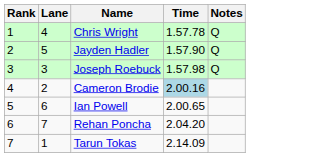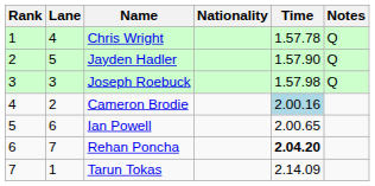 <table class="wikitable">
 <tr>
 <th>Rank</th>
 <th>Lane</th>
 <th>Name</th>
+<th>Nationality</th>
 <th>Time</th>
 <th>Notes</th>
 </tr>
 <tr>
 <td style="background:#cfc;">1</td>
 <td style="background:#cfc;">4</td>
 <td style="background:#cfc;"><a href='#'>Chris Wright</a></td>
+<td style="background:#cfc;"></td>
 <td style="background:#cfc;">1.57.78</td>
 <td style="background:#cfc;">Q</td>
 </tr>
 <tr>
 <td style="background:#cfc;">2</td>
 <td style="background:#cfc;">5</td>
 <td style="background:#cfc;"><a href='#'>Jayden Hadler</a></td>
+<td style="background:#cfc;"></td>
 <td style="background:#cfc;">1.57.90</td>
 <td style="background:#cfc;">Q</td>
 </tr>
 <tr>
 <td style="background:#cfc;">3</td>
 <td style="background:#cfc;">3</td>
 <td style="background:#cfc;"><a href='#'>Joseph Roebuck</a></td>
+<td style="background:#cfc;"></td>
 <td style="background:#cfc;">1.57.98</td>
 <td style="background:#cfc;">Q</td>
 </tr>
 <tr>
 <td>4</td>
 <td>2</td>
 <td><a href='#'>Cameron Brodie</a></td>
+<td></td>
 <td style="background: lightblue;">2.00.16</td>
 <td></td>
 </tr>
 <tr>
 <td>5</td>
 <td>6</td>
 <td><a href='#'>Ian Powell</a></td>
+<td></td>
 <td>2.00.65</td>
 <td></td>
 </tr>
 <tr>
 <td>6</td>
 <td>7</td>
 <td><a href='#'>Rehan Poncha</a></td>
-<td>2.04.20</td>
+<td></td>
+<td><strong>2.04.20</strong></td>
 <td></td>
 </tr>
 <tr>
 <td>7</td>
 <td>1</td>
 <td><a href='#'>Tarun Tokas</a></td>
+<td></td>
 <td>2.14.09</td>
 <td></td>
 </tr>
 </table>
